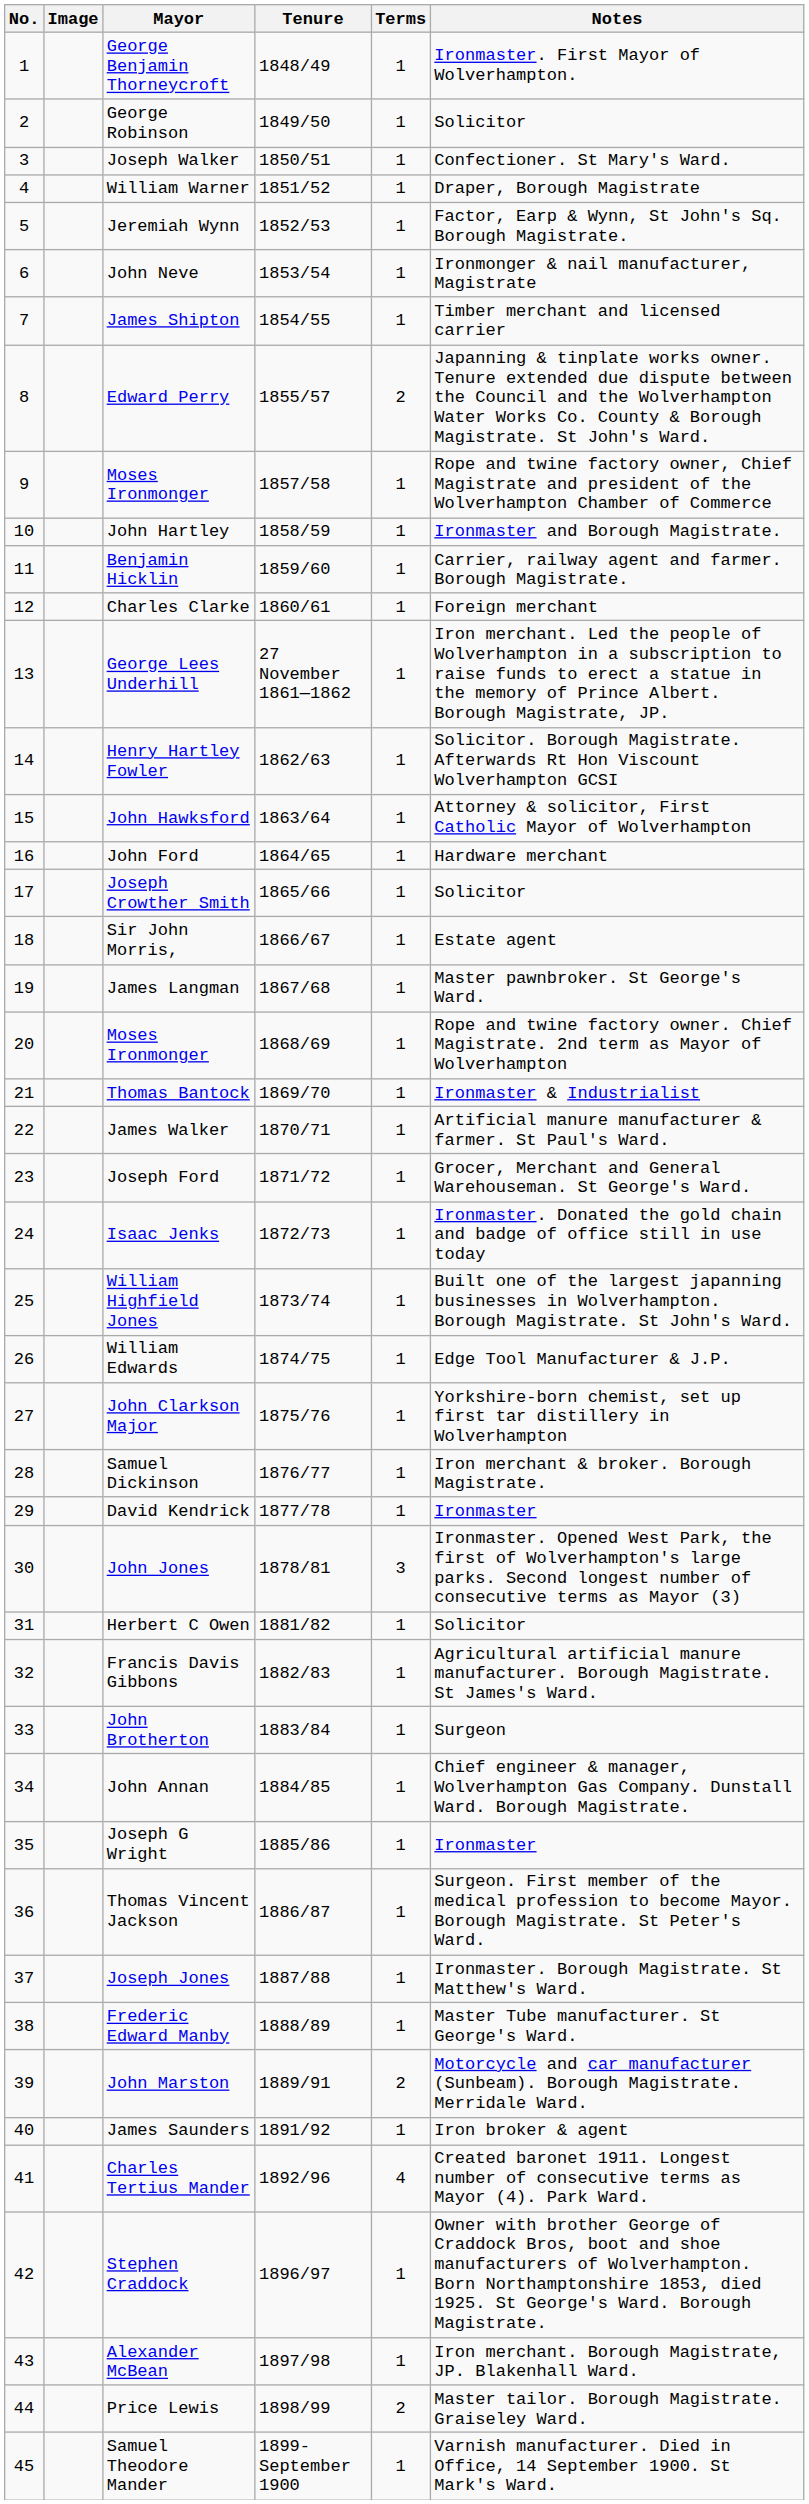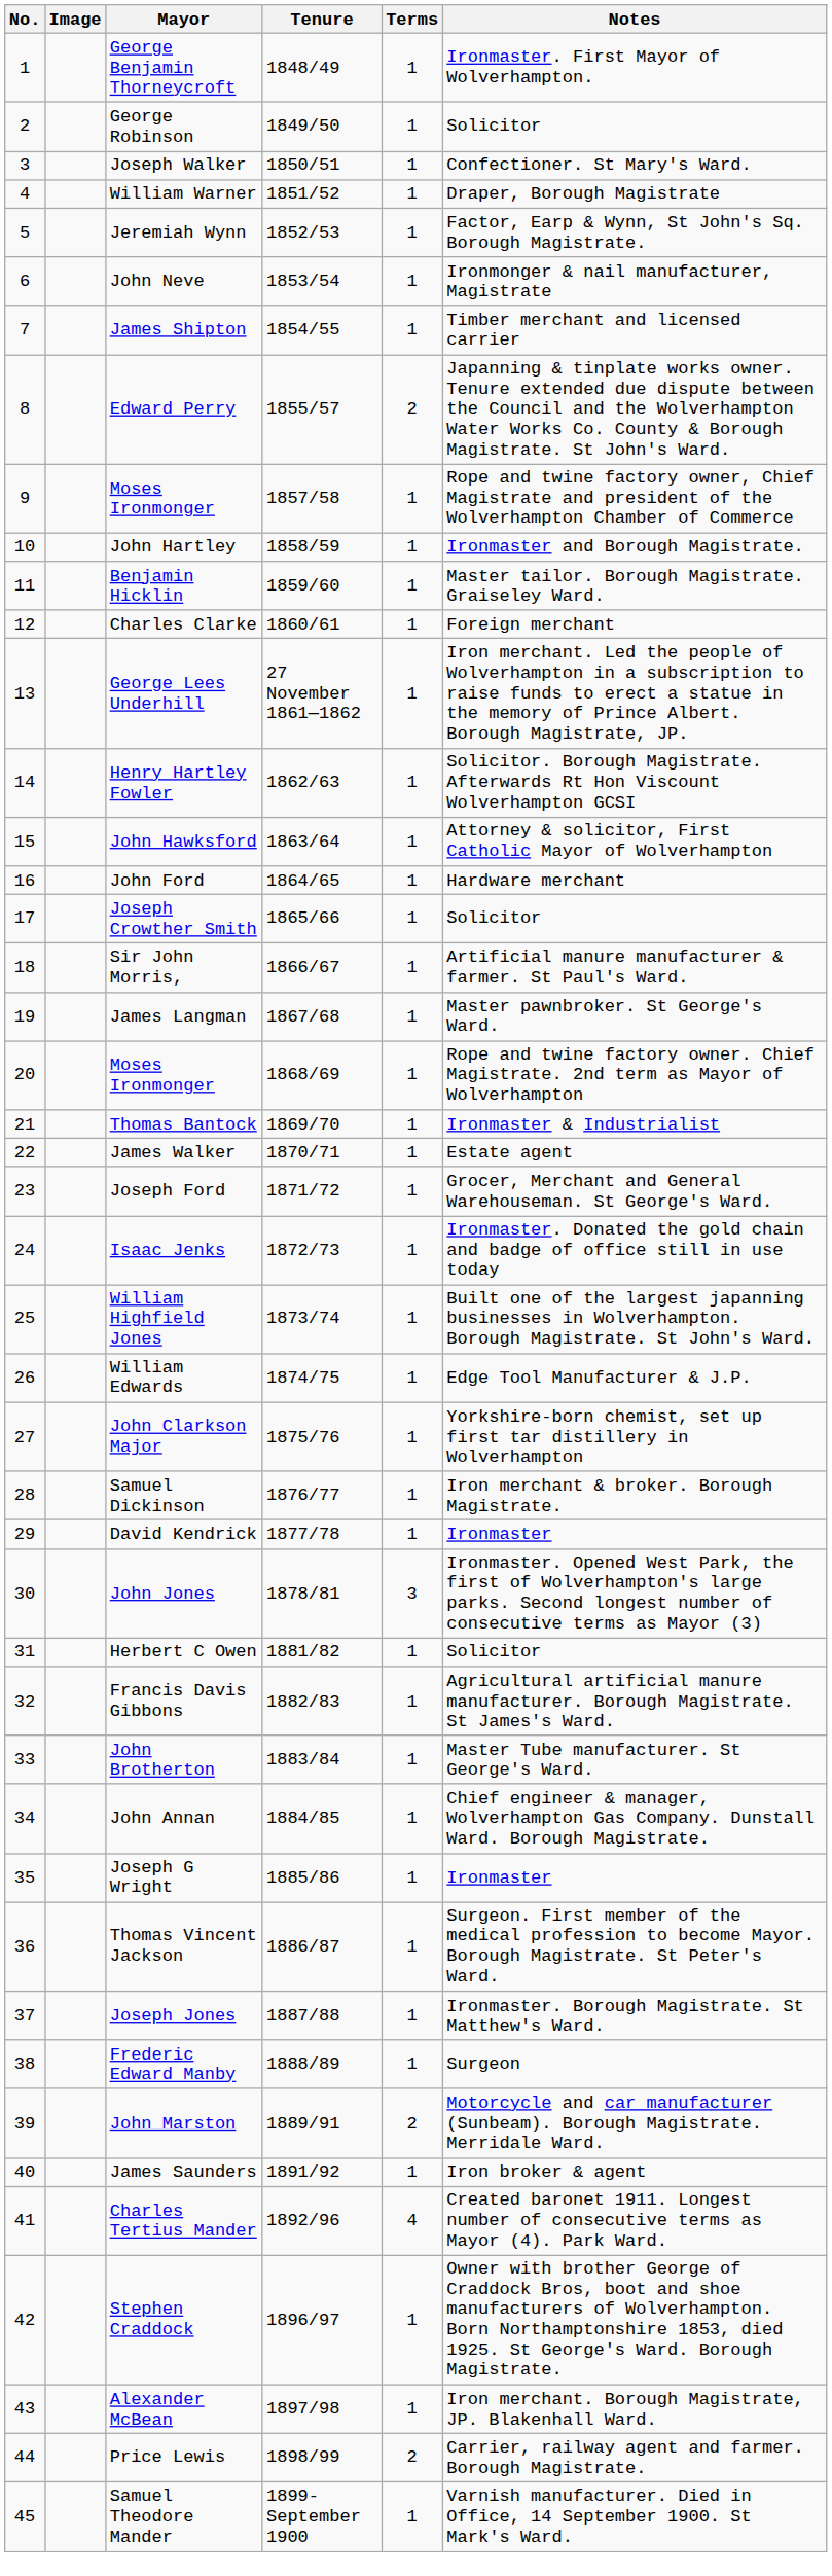 <table class="wikitable">
 <tr>
 <th>No.</th>
 <th>Image</th>
 <th>Mayor</th>
 <th>Tenure</th>
 <th>Terms</th>
 <th>Notes</th>
 </tr>
 <tr>
 <td align=center>1</td>
 <td></td>
 <td><a href='#'>George Benjamin Thorneycroft</a></td>
 <td>1848/49</td>
 <td align=center>1</td>
 <td><a href='#'>Ironmaster</a>. First Mayor of Wolverhampton.</td>
 </tr>
 <tr>
 <td align=center>2</td>
 <td></td>
 <td>George Robinson</td>
 <td>1849/50</td>
 <td align=center>1</td>
 <td>Solicitor</td>
 </tr>
 <tr>
 <td align=center>3</td>
 <td></td>
 <td>Joseph Walker</td>
 <td>1850/51</td>
 <td align=center>1</td>
 <td>Confectioner. St Mary's Ward.</td>
 </tr>
 <tr>
 <td align=center>4</td>
 <td></td>
 <td>William Warner</td>
 <td>1851/52</td>
 <td align=center>1</td>
 <td>Draper, Borough Magistrate</td>
 </tr>
 <tr ||>
 <td align=center>5</td>
 <td></td>
 <td>Jeremiah Wynn</td>
 <td>1852/53</td>
 <td align=center>1</td>
 <td>Factor, Earp & Wynn, St John's Sq. Borough Magistrate.</td>
 </tr>
 <tr>
 <td align=center>6</td>
 <td></td>
 <td>John Neve</td>
 <td>1853/54</td>
 <td align=center>1</td>
 <td>Ironmonger & nail manufacturer, Magistrate</td>
 </tr>
 <tr>
 <td align=center>7</td>
 <td></td>
 <td><a href='#'>James Shipton</a></td>
 <td>1854/55</td>
 <td align=center>1</td>
 <td>Timber merchant and licensed carrier</td>
 </tr>
 <tr>
 <td align=center>8</td>
 <td></td>
 <td><a href='#'>Edward Perry</a></td>
 <td>1855/57</td>
 <td align=center>2</td>
 <td>Japanning & tinplate works owner. Tenure extended due dispute between the Council and the Wolverhampton Water Works Co. County & Borough Magistrate. St John's Ward.</td>
 </tr>
 <tr>
 <td align=center>9</td>
 <td></td>
 <td><a href='#'>Moses Ironmonger</a></td>
 <td>1857/58</td>
 <td align=center>1</td>
 <td>Rope and twine factory owner, Chief Magistrate and president of the Wolverhampton Chamber of Commerce</td>
 </tr>
 <tr>
 <td align=center>10</td>
 <td></td>
 <td>John Hartley</td>
 <td>1858/59</td>
 <td align=center>1</td>
 <td><a href='#'>Ironmaster</a> and Borough Magistrate.</td>
 </tr>
 <tr>
 <td align=center>11</td>
 <td></td>
 <td><a href='#'>Benjamin Hicklin</a></td>
 <td>1859/60</td>
 <td align=center>1</td>
-<td>Carrier, railway agent and farmer. Borough Magistrate.</td>
+<td>Master tailor. Borough Magistrate. Graiseley Ward.</td>
 </tr>
 <tr>
 <td align=center>12</td>
 <td></td>
 <td>Charles Clarke</td>
 <td>1860/61</td>
 <td align=center>1</td>
 <td>Foreign merchant</td>
 </tr>
 <tr>
 <td align=center>13</td>
 <td></td>
 <td><a href='#'>George Lees Underhill</a></td>
 <td> 27 November 1861—1862</td>
 <td align=center>1</td>
 <td>Iron merchant. Led the people of Wolverhampton in a subscription to raise funds to erect a statue in the memory of Prince Albert. Borough Magistrate, JP.</td>
 </tr>
 <tr>
 <td align=center>14</td>
 <td></td>
 <td><a href='#'>Henry Hartley Fowler</a></td>
 <td>1862/63</td>
 <td align=center>1</td>
 <td>Solicitor. Borough Magistrate. Afterwards Rt Hon Viscount Wolverhampton GCSI</td>
 </tr>
 <tr>
 <td align=center>15</td>
 <td></td>
 <td><a href='#'>John Hawksford</a></td>
 <td>1863/64</td>
 <td align=center>1</td>
 <td>Attorney & solicitor, First <a href='#'>Catholic</a> Mayor of Wolverhampton</td>
 </tr>
 <tr>
 <td align=center>16</td>
 <td></td>
 <td>John Ford</td>
 <td>1864/65</td>
 <td align=center>1</td>
 <td>Hardware merchant</td>
 </tr>
 <tr>
 <td align=center>17</td>
 <td></td>
 <td><a href='#'>Joseph Crowther Smith</a></td>
 <td>1865/66</td>
 <td align=center>1</td>
 <td>Solicitor</td>
 </tr>
 <tr>
 <td align=center>18</td>
 <td></td>
 <td>Sir John Morris,</td>
 <td>1866/67</td>
 <td align=center>1</td>
-<td>Estate agent</td>
+<td>Artificial manure manufacturer & farmer. St Paul's Ward.</td>
 </tr>
 <tr>
 <td align=center>19</td>
 <td></td>
 <td>James Langman</td>
 <td>1867/68</td>
 <td align=center>1</td>
 <td>Master pawnbroker. St George's Ward.</td>
 </tr>
 <tr>
 <td align=center>20</td>
 <td></td>
 <td><a href='#'>Moses Ironmonger</a></td>
 <td>1868/69</td>
 <td align=center>1</td>
 <td>Rope and twine factory owner. Chief Magistrate. 2nd term as Mayor of Wolverhampton</td>
 </tr>
 <tr>
 <td align=center>21</td>
 <td></td>
 <td><a href='#'>Thomas Bantock</a></td>
 <td>1869/70</td>
 <td align=center>1</td>
 <td><a href='#'>Ironmaster</a> & <a href='#'>Industrialist</a></td>
 </tr>
 <tr>
 <td align=center>22</td>
 <td></td>
 <td>James Walker</td>
 <td>1870/71</td>
 <td align=center>1</td>
-<td>Artificial manure manufacturer & farmer. St Paul's Ward.</td>
+<td>Estate agent</td>
 </tr>
 <tr>
 <td align=center>23</td>
 <td></td>
 <td>Joseph Ford</td>
 <td>1871/72</td>
 <td align=center>1</td>
 <td>Grocer, Merchant and General Warehouseman. St George's Ward.</td>
 </tr>
 <tr>
 <td align=center>24</td>
 <td></td>
 <td><a href='#'>Isaac Jenks</a></td>
 <td>1872/73</td>
 <td align=center>1</td>
 <td><a href='#'>Ironmaster</a>. Donated the gold chain and badge of office still in use today</td>
 </tr>
 <tr>
 <td align=center>25</td>
 <td></td>
 <td><a href='#'>William Highfield Jones</a></td>
 <td>1873/74</td>
 <td align=center>1</td>
 <td>Built one of the largest japanning businesses in Wolverhampton. Borough Magistrate. St John's Ward.</td>
 </tr>
 <tr>
 <td align=center>26</td>
 <td></td>
 <td>William Edwards</td>
 <td>1874/75</td>
 <td align=center>1</td>
 <td>Edge Tool Manufacturer & J.P.</td>
 </tr>
 <tr>
 <td align=center>27</td>
 <td></td>
 <td><a href='#'>John Clarkson Major</a></td>
 <td>1875/76</td>
 <td align=center>1</td>
 <td>Yorkshire-born chemist, set up first tar distillery in Wolverhampton</td>
 </tr>
 <tr>
 <td align=center>28</td>
 <td></td>
 <td>Samuel Dickinson</td>
 <td>1876/77</td>
 <td align=center>1</td>
 <td>Iron merchant & broker. Borough Magistrate.</td>
 </tr>
 <tr>
 <td align=center>29</td>
 <td></td>
 <td>David Kendrick</td>
 <td>1877/78</td>
 <td align=center>1</td>
 <td><a href='#'>Ironmaster</a></td>
 </tr>
 <tr>
 <td align=center>30</td>
 <td></td>
 <td><a href='#'>John Jones</a></td>
 <td>1878/81</td>
 <td align=center>3</td>
 <td>Ironmaster. Opened West Park, the first of Wolverhampton's large parks. Second longest number of consecutive terms as Mayor (3)</td>
 </tr>
 <tr>
 <td align=center>31</td>
 <td></td>
 <td>Herbert C Owen</td>
 <td>1881/82</td>
 <td align=center>1</td>
 <td>Solicitor</td>
 </tr>
 <tr>
 <td align=center>32</td>
 <td></td>
 <td>Francis Davis Gibbons</td>
 <td>1882/83</td>
 <td align=center>1</td>
 <td>Agricultural artificial manure manufacturer. Borough Magistrate. St James's Ward.</td>
 </tr>
 <tr>
 <td align=center>33</td>
 <td></td>
 <td><a href='#'>John Brotherton</a></td>
 <td>1883/84</td>
 <td align=center>1</td>
-<td>Surgeon</td>
+<td>Master Tube manufacturer. St George's Ward.</td>
 </tr>
 <tr>
 <td align=center>34</td>
 <td></td>
 <td>John Annan</td>
 <td>1884/85</td>
 <td align=center>1</td>
 <td>Chief engineer & manager, Wolverhampton Gas Company. Dunstall Ward. Borough Magistrate.</td>
 </tr>
 <tr>
 <td align=center>35</td>
 <td></td>
 <td>Joseph G Wright</td>
 <td>1885/86</td>
 <td align=center>1</td>
 <td><a href='#'>Ironmaster</a></td>
 </tr>
 <tr>
 <td align=center>36</td>
 <td></td>
 <td>Thomas Vincent Jackson</td>
 <td>1886/87</td>
 <td align=center>1</td>
 <td>Surgeon. First member of the medical profession to become Mayor. Borough Magistrate. St Peter's Ward.</td>
 </tr>
 <tr>
 <td align=center>37</td>
 <td></td>
 <td><a href='#'>Joseph Jones</a></td>
 <td>1887/88</td>
 <td align=center>1</td>
 <td>Ironmaster. Borough Magistrate. St Matthew's Ward.</td>
 </tr>
 <tr>
 <td align=center>38</td>
 <td></td>
 <td><a href='#'>Frederic Edward Manby</a></td>
 <td>1888/89</td>
 <td align=center>1</td>
-<td>Master Tube manufacturer. St George's Ward.</td>
+<td>Surgeon</td>
 </tr>
 <tr>
 <td align=center>39</td>
 <td></td>
 <td><a href='#'>John Marston</a></td>
 <td>1889/91</td>
 <td align=center>2</td>
 <td><a href='#'>Motorcycle</a> and <a href='#'>car manufacturer</a> (Sunbeam). Borough Magistrate. Merridale Ward.</td>
 </tr>
 <tr>
 <td align=center>40</td>
 <td></td>
 <td>James Saunders</td>
 <td>1891/92</td>
 <td align=center>1</td>
 <td>Iron broker & agent</td>
 </tr>
 <tr>
 <td align=center>41</td>
 <td></td>
 <td><a href='#'>Charles Tertius Mander</a></td>
 <td>1892/96</td>
 <td align=center>4</td>
 <td>Created baronet 1911. Longest number of consecutive terms as Mayor (4). Park Ward.</td>
 </tr>
 <tr>
 <td align=center>42</td>
 <td></td>
 <td><a href='#'>Stephen Craddock</a></td>
 <td>1896/97</td>
 <td align=center>1</td>
 <td>Owner with brother George of Craddock Bros, boot and shoe manufacturers of Wolverhampton. Born Northamptonshire 1853, died 1925. St George's Ward. Borough Magistrate.</td>
 </tr>
 <tr>
 <td align=center>43</td>
 <td></td>
 <td><a href='#'>Alexander McBean</a></td>
 <td>1897/98</td>
 <td align=center>1</td>
 <td>Iron merchant. Borough Magistrate, JP. Blakenhall Ward.</td>
 </tr>
 <tr>
 <td align=center>44</td>
 <td></td>
 <td>Price Lewis</td>
 <td>1898/99</td>
 <td align=center>2</td>
-<td>Master tailor. Borough Magistrate. Graiseley Ward.</td>
+<td>Carrier, railway agent and farmer. Borough Magistrate.</td>
 </tr>
 <tr>
 <td align=center>45</td>
 <td></td>
 <td>Samuel Theodore Mander</td>
 <td>1899-September 1900</td>
 <td align=center>1</td>
 <td>Varnish manufacturer. Died in Office, 14 September 1900. St Mark's Ward.</td>
 </tr>
 </table>
